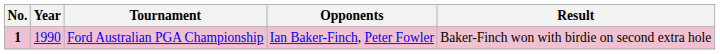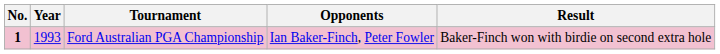 <table class="wikitable" style="font-size:95%;">
 <tr>
 <th>No.</th>
 <th>Year</th>
 <th>Tournament</th>
 <th>Opponents</th>
 <th>Result</th>
 </tr>
 <tr style="background:#F2C1D1;">
 <td align=center><strong>1</strong></td>
-<td><a href='#'>1990</a></td>
+<td><a href='#'>1993</a></td>
 <td><a href='#'>Ford Australian PGA Championship</a></td>
 <td> <a href='#'>Ian Baker-Finch</a>,  <a href='#'>Peter Fowler</a></td>
 <td>Baker-Finch won with birdie on second extra hole</td>
 </tr>
 </table>
